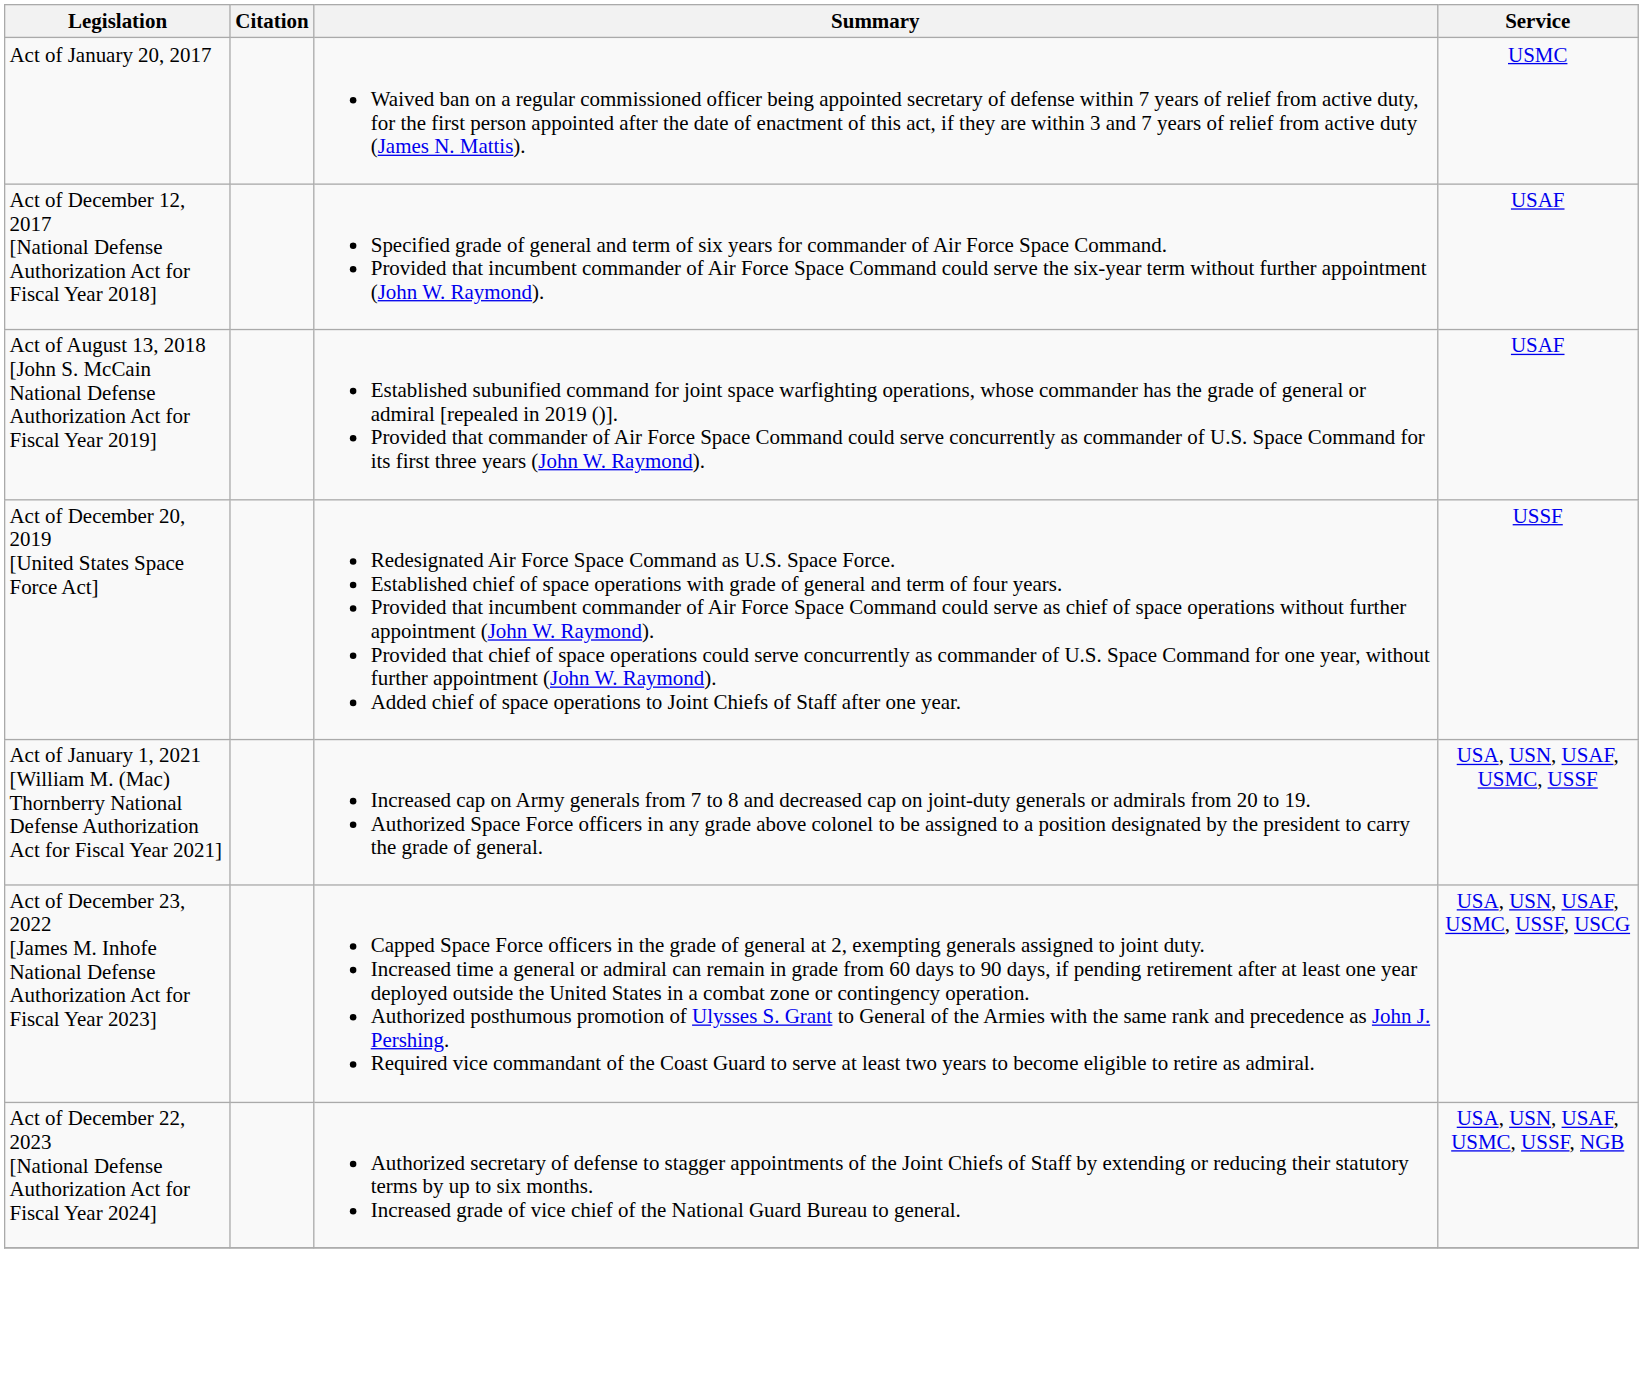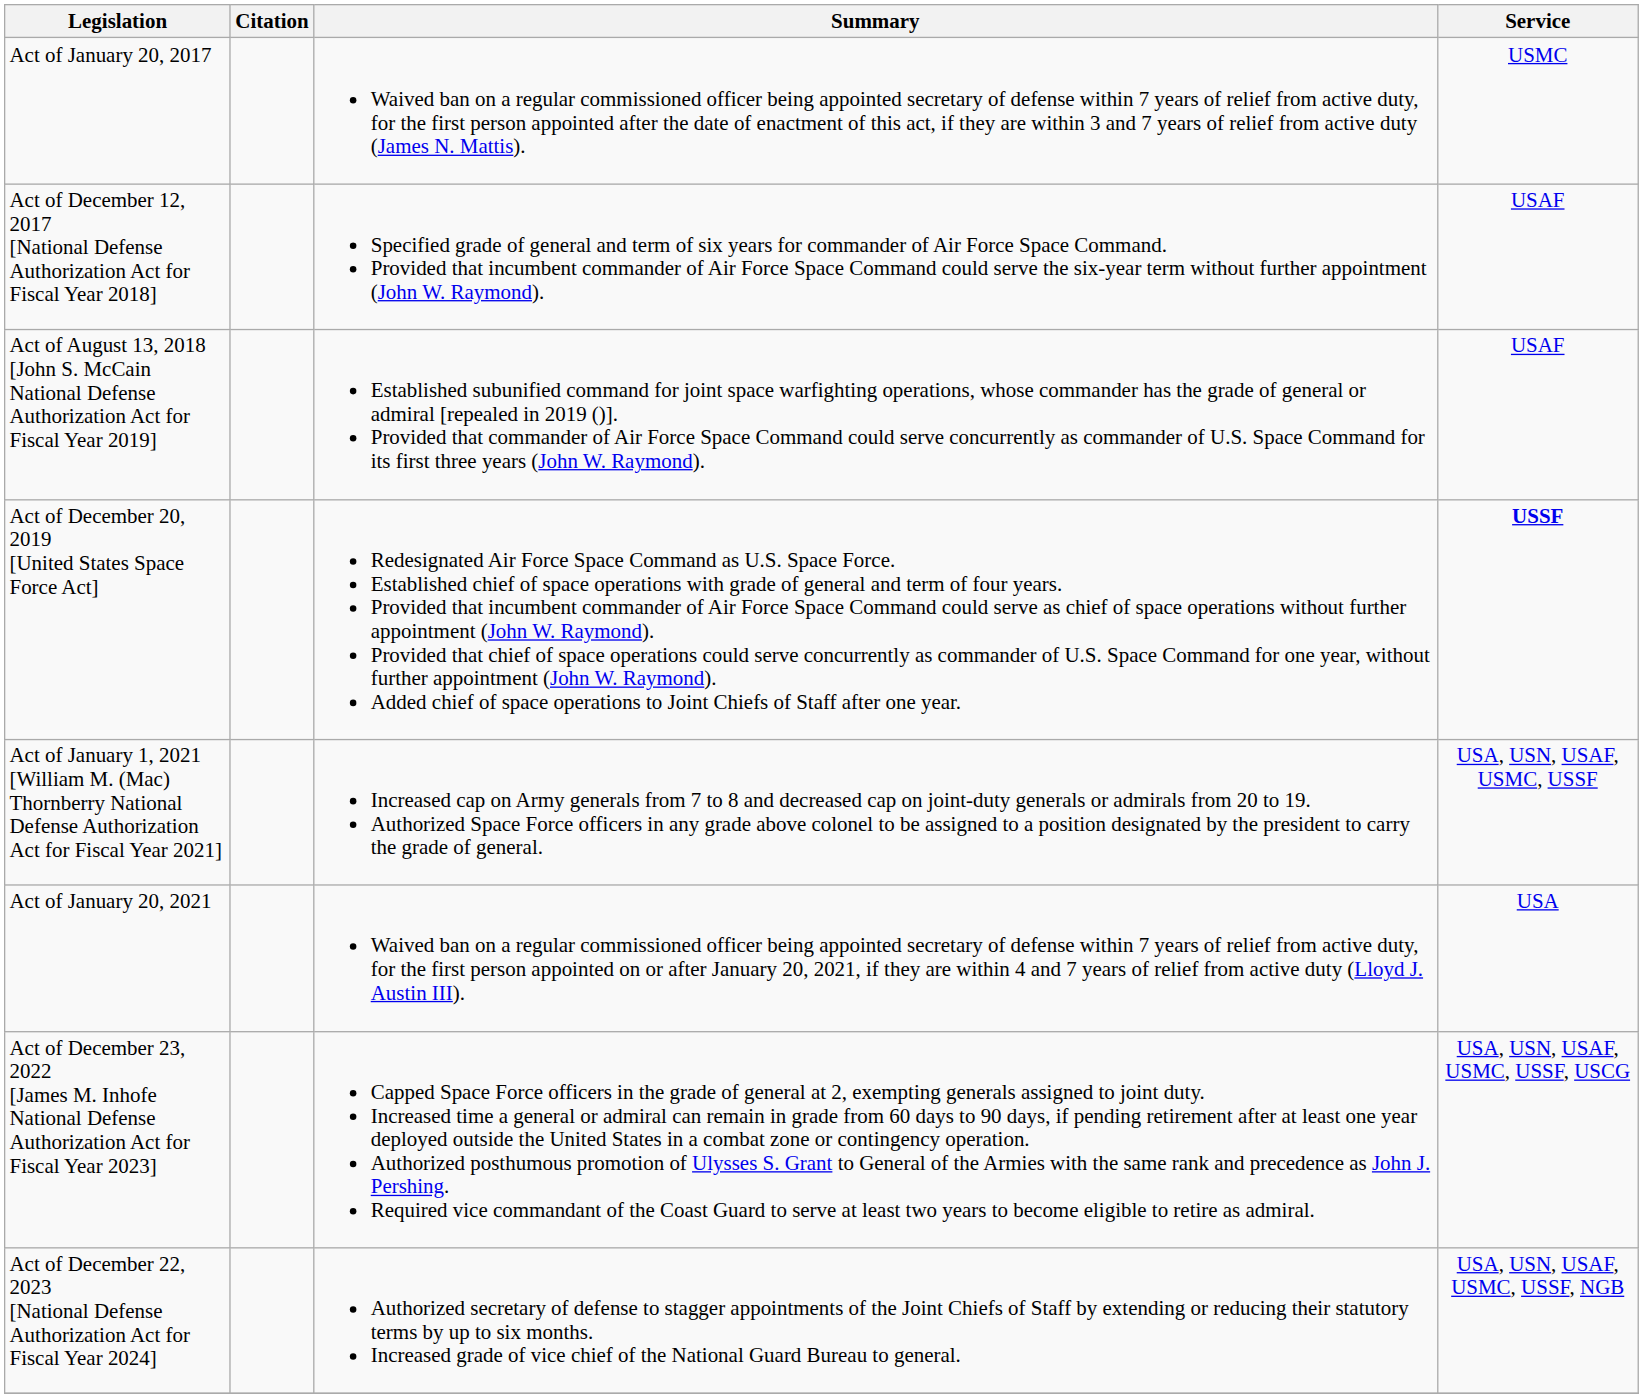 <table class="wikitable">
 <tr>
 <th width=165>Legislation</th>
 <th>Citation</th>
 <th>Summary</th>
 <th>Service</th>
 </tr>
 <tr valign=top>
 <td>Act of January 20, 2017</td>
 <td> </td>
 <td><br><ul><li>Waived ban on a regular commissioned officer being appointed secretary of defense within 7 years of relief from active duty, for the first person appointed after the date of enactment of this act, if they are within 3 and 7 years of relief from active duty (<a href='#'>James N. Mattis</a>).</li></ul></td>
 <td align="center"><a href='#'>USMC</a></td>
 </tr>
 <tr valign=top>
 <td>Act of December 12, 2017<br>[National Defense Authorization Act for Fiscal Year 2018]</td>
 <td> </td>
 <td><br><ul><li>Specified grade of general and term of six years for commander of Air Force Space Command.</li><li>Provided that incumbent commander of Air Force Space Command could serve the six-year term without further appointment (<a href='#'>John W. Raymond</a>).</li></ul></td>
 <td align="center"><a href='#'>USAF</a></td>
 </tr>
 <tr valign=top>
 <td>Act of August 13, 2018<br>[John S. McCain National Defense Authorization Act for Fiscal Year 2019]</td>
 <td> </td>
 <td><br><ul><li>Established subunified command for joint space warfighting operations, whose commander has the grade of general or admiral [repealed in 2019 ()].</li><li>Provided that commander of Air Force Space Command could serve concurrently as commander of U.S. Space Command for its first three years (<a href='#'>John W. Raymond</a>).</li></ul></td>
 <td align="center"><a href='#'>USAF</a></td>
 </tr>
 <tr valign=top>
 <td>Act of December 20, 2019<br>[United States Space Force Act]</td>
 <td> <br> <br> </td>
 <td><br><ul><li>Redesignated Air Force Space Command as U.S. Space Force.</li><li>Established chief of space operations with grade of general and term of four years.</li><li>Provided that incumbent commander of Air Force Space Command could serve as chief of space operations without further appointment (<a href='#'>John W. Raymond</a>).</li><li>Provided that chief of space operations could serve concurrently as commander of U.S. Space Command for one year, without further appointment (<a href='#'>John W. Raymond</a>).</li><li>Added chief of space operations to Joint Chiefs of Staff after one year.</li></ul></td>
-<td align="center"><a href='#'>USSF</a></td>
+<td align="center"><strong><a href='#'>USSF</a></strong></td>
 </tr>
 <tr valign=top>
 <td>Act of January 1, 2021<br>[William M. (Mac) Thornberry National Defense Authorization Act for Fiscal Year 2021]</td>
 <td> <br> </td>
 <td><br><ul><li>Increased cap on Army generals from 7 to 8 and decreased cap on joint-duty generals or admirals from 20 to 19.</li><li>Authorized Space Force officers in any grade above colonel to be assigned to a position designated by the president to carry the grade of general.</li></ul></td>
 <td align="center"><a href='#'>USA</a>, <a href='#'>USN</a>, <a href='#'>USAF</a>, <a href='#'>USMC</a>, <a href='#'>USSF</a></td>
+</tr>
+<tr valign=top>
+<td>Act of January 20, 2021</td>
+<td> </td>
+<td><br><ul><li>Waived ban on a regular commissioned officer being appointed secretary of defense within 7 years of relief from active duty, for the first person appointed on or after January 20, 2021, if they are within 4 and 7 years of relief from active duty (<a href='#'>Lloyd J. Austin III</a>).</li></ul></td>
+<td align="center"><a href='#'>USA</a></td>
 </tr>
 <tr valign=top>
 <td>Act of December 23, 2022<br>[James M. Inhofe National Defense Authorization Act for Fiscal Year 2023]</td>
 <td> <br> <br> <br> </td>
 <td><br><ul><li>Capped Space Force officers in the grade of general at 2, exempting generals assigned to joint duty.</li><li>Increased time a general or admiral can remain in grade from 60 days to 90 days, if pending retirement after at least one year deployed outside the United States in a combat zone or contingency operation.</li><li>Authorized posthumous promotion of <a href='#'>Ulysses S. Grant</a> to General of the Armies with the same rank and precedence as <a href='#'>John J. Pershing</a>.</li><li>Required vice commandant of the Coast Guard to serve at least two years to become eligible to retire as admiral.</li></ul></td>
 <td align="center"><a href='#'>USA</a>, <a href='#'>USN</a>, <a href='#'>USAF</a>, <a href='#'>USMC</a>, <a href='#'>USSF</a>, <a href='#'>USCG</a></td>
 </tr>
 <tr valign=top>
 <td>Act of December 22, 2023<br>[National Defense Authorization Act for Fiscal Year 2024]</td>
 <td> <br> </td>
 <td><br><ul><li>Authorized secretary of defense to stagger appointments of the Joint Chiefs of Staff by extending or reducing their statutory terms by up to six months.</li><li>Increased grade of vice chief of the National Guard Bureau to general.</li></ul></td>
 <td align="center"><a href='#'>USA</a>, <a href='#'>USN</a>, <a href='#'>USAF</a>, <a href='#'>USMC</a>, <a href='#'>USSF</a>, <a href='#'>NGB</a></td>
 </tr>
 <tr>
 </tr>
 </table>
